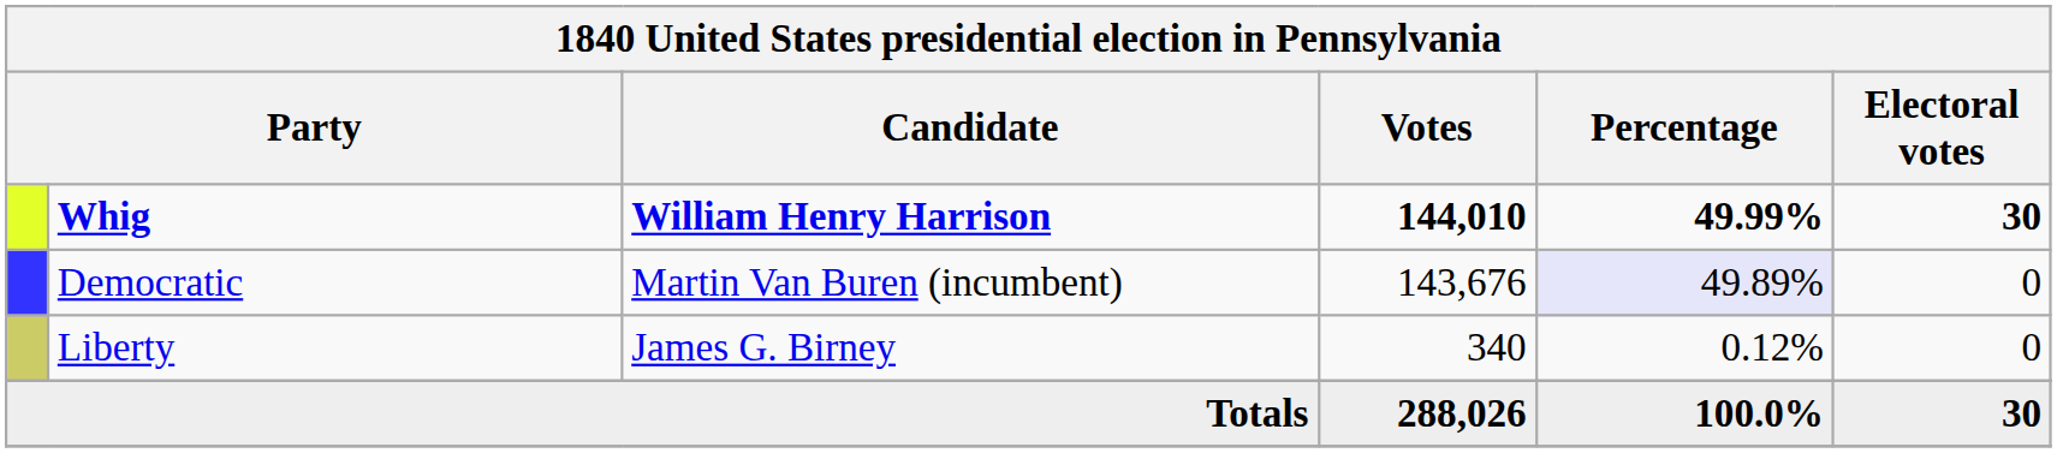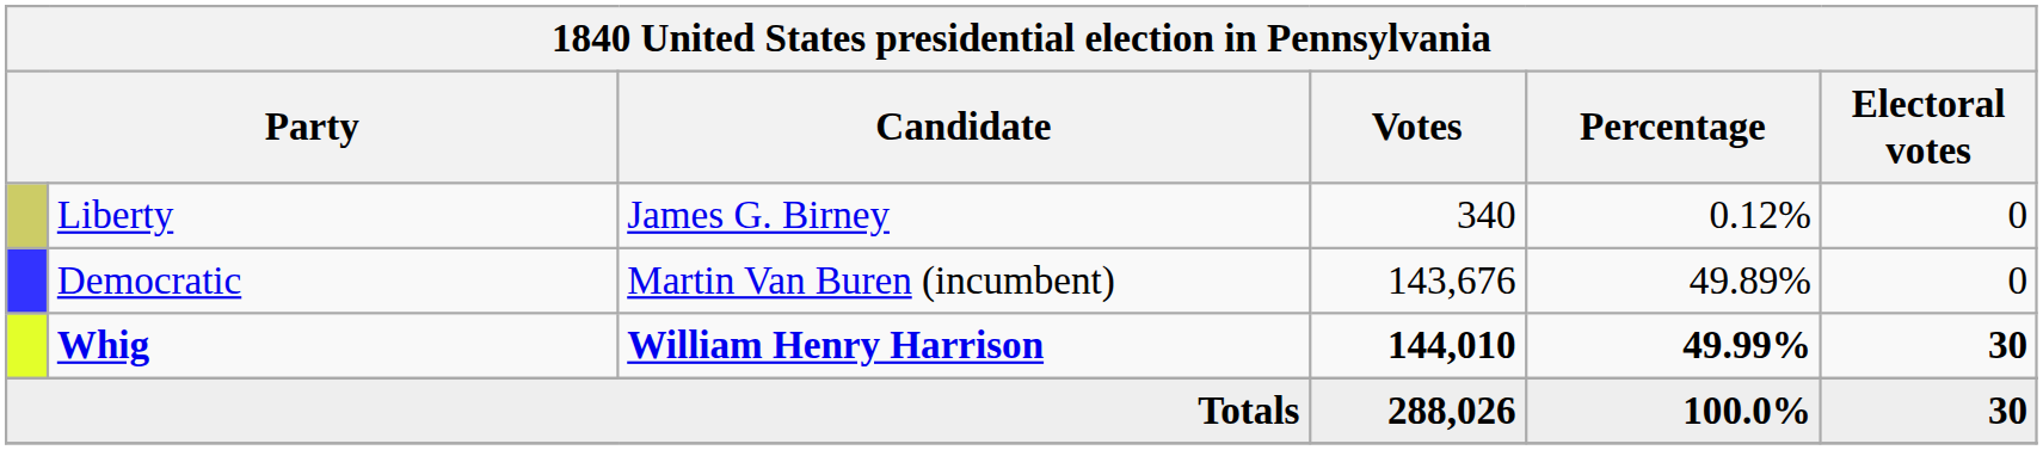 <table class="wikitable" style="font-size: 95%;">
 <tr>
 <th colspan="6">1840 United States presidential election in Pennsylvania</th>
 </tr>
 <tr>
 <th colspan="2" style="width: 15em">Party</th>
 <th style="width: 17em">Candidate</th>
 <th style="width: 5em">Votes</th>
 <th style="width: 7em">Percentage</th>
 <th style="width: 5em">Electoral votes</th>
 </tr>
 <tr>
+<th style="background-color:#CCCC66; width: 3px"></th>
+<td style="width: 130px"><a href='#'>Liberty</a></td>
+<td><a href='#'>James G. Birney</a></td>
+<td align="right">340</td>
+<td align="right">0.12%</td>
+<td align="right">0</td>
+</tr>
+<tr>
+<th style="background-color:#3333FF; width: 3px"></th>
+<td style="width: 130px"><a href='#'>Democratic</a></td>
+<td><a href='#'>Martin Van Buren</a> (incumbent)</td>
+<td align="right">143,676</td>
+<td align="right">49.89%</td>
+<td align="right">0</td>
+</tr>
+<tr>
 <th style="background-color:#E3FF2A; width: 3px"></th>
 <td style="width: 130px"><strong><a href='#'>Whig</a></strong></td>
 <td><strong><a href='#'>William Henry Harrison</a></strong></td>
 <td align="right"><strong>144,010</strong></td>
 <td align="right"><strong>49.99%</strong></td>
 <td align="right"><strong>30</strong></td>
-</tr>
-<tr>
-<th style="background-color:#3333FF; width: 3px"></th>
-<td style="width: 130px"><a href='#'>Democratic</a></td>
-<td><a href='#'>Martin Van Buren</a> (incumbent)</td>
-<td align="right">143,676</td>
-<td align="right" style="background: lavender;">49.89%</td>
-<td align="right">0</td>
-</tr>
-<tr>
-<th style="background-color:#CCCC66; width: 3px"></th>
-<td style="width: 130px"><a href='#'>Liberty</a></td>
-<td><a href='#'>James G. Birney</a></td>
-<td align="right">340</td>
-<td align="right">0.12%</td>
-<td align="right">0</td>
 </tr>
 <tr>
 </tr>
 <tr bgcolor="#EEEEEE">
 <td colspan="3" align="right"><strong>Totals</strong></td>
 <td align="right"><strong>288,026</strong></td>
 <td align="right"><strong>100.0%</strong></td>
 <td align="right"><strong>30</strong></td>
 </tr>
 <tr>
 </tr>
 </table>
